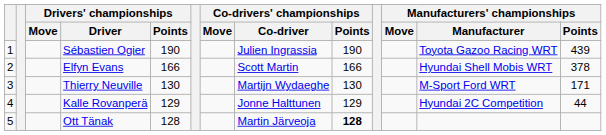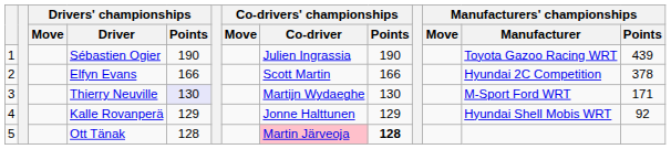 <table class="wikitable" style="font-size:85%;">
 <tr>
 <th rowspan="2"></th>
 <th rowspan="7" style="width:5px;"></th>
 <th colspan="3">Drivers' championships</th>
 <th rowspan="7" style="width:5px;"></th>
 <th colspan="3" nowrap>Co-drivers' championships</th>
 <th rowspan="7" style="width:5px;"></th>
 <th colspan="3" nowrap>Manufacturers' championships</th>
 </tr>
 <tr>
 <th>Move</th>
 <th>Driver</th>
 <th>Points</th>
 <th>Move</th>
 <th>Co-driver</th>
 <th>Points</th>
 <th>Move</th>
 <th>Manufacturer</th>
 <th>Points</th>
 </tr>
 <tr>
 <td align="center">1</td>
 <td align="center"></td>
 <td><a href='#'>Sébastien Ogier</a></td>
 <td align="center">190</td>
 <td align="center"></td>
 <td><a href='#'>Julien Ingrassia</a></td>
 <td align="center">190</td>
 <td align="center"></td>
 <td nowrap><a href='#'>Toyota Gazoo Racing WRT</a></td>
 <td align="center">439</td>
 </tr>
 <tr>
 <td align="center">2</td>
 <td align="center"></td>
 <td><a href='#'>Elfyn Evans</a></td>
 <td align="center">166</td>
 <td align="center"></td>
 <td><a href='#'>Scott Martin</a></td>
 <td align="center">166</td>
 <td align="center"></td>
-<td><a href='#'>Hyundai Shell Mobis WRT</a></td>
+<td><a href='#'>Hyundai 2C Competition</a></td>
 <td align="center">378</td>
 </tr>
 <tr>
 <td align="center">3</td>
 <td align="center"></td>
 <td><a href='#'>Thierry Neuville</a></td>
-<td align="center">130</td>
+<td align="center" style="background: lavender;">130</td>
 <td align="center"></td>
 <td nowrap><a href='#'>Martijn Wydaeghe</a></td>
 <td align="center">130</td>
 <td align="center"></td>
 <td><a href='#'>M-Sport Ford WRT</a></td>
 <td align="center">171</td>
 </tr>
 <tr>
 <td align="center">4</td>
 <td align="center"></td>
 <td nowrap><a href='#'>Kalle Rovanperä</a></td>
 <td align="center">129</td>
 <td align="center"></td>
 <td nowrap><a href='#'>Jonne Halttunen</a></td>
 <td align="center">129</td>
 <td align="center"></td>
-<td><a href='#'>Hyundai 2C Competition</a></td>
-<td align="center">44</td>
+<td><a href='#'>Hyundai Shell Mobis WRT</a></td>
+<td align="center">92</td>
 </tr>
 <tr>
 <td align="center">5</td>
 <td align="center"></td>
 <td><a href='#'>Ott Tänak</a></td>
 <td align="center">128</td>
 <td align="center"></td>
-<td><a href='#'>Martin Järveoja</a></td>
+<td style="background: pink;"><a href='#'>Martin Järveoja</a></td>
 <td align="center"><strong>128</strong></td>
 <td></td>
 <td></td>
 <td></td>
 </tr>
 </table>
